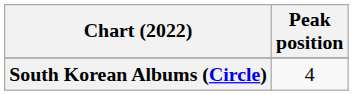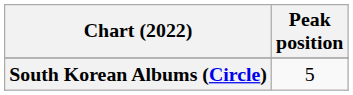 <table class="wikitable sortable plainrowheaders" style="text-align:center">
 <tr>
 <th>Chart (2022)</th>
 <th>Peak<br>position</th>
 </tr>
 <tr>
 </tr>
 <tr>
 <th scope="row">South Korean Albums (<a href='#'>Circle</a>)</th>
-<td>4</td>
+<td>5</td>
 </tr>
 </table>
